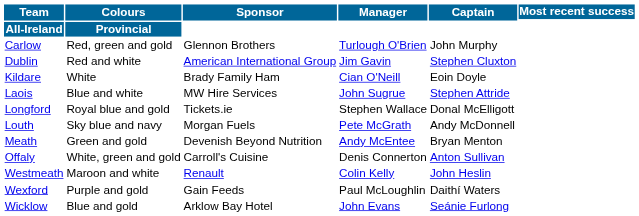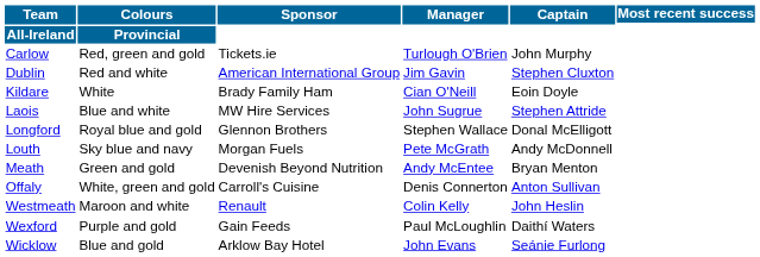 <table cellpadding="1" style="margin:1em auto;">
 <tr style="background:#069; color:white;">
 <th rowspan="2">Team</th>
 <th rowspan="2">Colours</th>
 <th rowspan="2">Sponsor</th>
 <th rowspan="2">Manager</th>
 <th rowspan="2">Captain</th>
 <th colspan="2">Most recent success</th>
 </tr>
 <tr>
 </tr>
 <tr style="background:#069; color:white;">
 <th>All-Ireland</th>
 <th>Provincial</th>
 </tr>
 <tr>
 <td><a href='#'>Carlow</a></td>
 <td> Red, green and gold</td>
-<td>Glennon Brothers</td>
+<td>Tickets.ie</td>
 <td><a href='#'>Turlough O'Brien</a></td>
 <td>John Murphy</td>
 <td></td>
 <td></td>
 </tr>
 <tr>
 <td><a href='#'>Dublin</a></td>
 <td> Red and white</td>
 <td><a href='#'>American International Group</a></td>
 <td><a href='#'>Jim Gavin</a></td>
 <td><a href='#'>Stephen Cluxton</a></td>
 <td></td>
 <td></td>
 </tr>
 <tr>
 <td><a href='#'>Kildare</a></td>
 <td> White</td>
 <td>Brady Family Ham</td>
 <td><a href='#'>Cian O'Neill</a></td>
 <td>Eoin Doyle</td>
 <td></td>
 <td></td>
 </tr>
 <tr>
 <td><a href='#'>Laois</a></td>
 <td> Blue and white</td>
 <td>MW Hire Services</td>
 <td><a href='#'>John Sugrue</a></td>
 <td><a href='#'>Stephen Attride</a></td>
 <td></td>
 <td></td>
 </tr>
 <tr>
 <td><a href='#'>Longford</a></td>
 <td> Royal blue and gold</td>
-<td>Tickets.ie</td>
+<td>Glennon Brothers</td>
 <td>Stephen Wallace</td>
 <td>Donal McElligott</td>
 <td></td>
 <td></td>
 </tr>
 <tr>
 <td><a href='#'>Louth</a></td>
 <td> Sky blue and navy</td>
 <td>Morgan Fuels</td>
 <td><a href='#'>Pete McGrath</a></td>
 <td>Andy McDonnell</td>
 <td></td>
 <td></td>
 </tr>
 <tr>
 <td><a href='#'>Meath</a></td>
 <td> Green and gold</td>
 <td>Devenish Beyond Nutrition</td>
 <td><a href='#'>Andy McEntee</a></td>
 <td>Bryan Menton</td>
 <td></td>
 <td></td>
 </tr>
 <tr>
 <td><a href='#'>Offaly</a></td>
 <td> White, green and gold</td>
 <td>Carroll's Cuisine</td>
 <td>Denis Connerton</td>
 <td><a href='#'>Anton Sullivan</a></td>
 <td></td>
 <td></td>
 </tr>
 <tr>
 <td><a href='#'>Westmeath</a></td>
 <td> Maroon and white</td>
 <td><a href='#'>Renault</a></td>
 <td><a href='#'>Colin Kelly</a></td>
 <td><a href='#'>John Heslin</a></td>
 <td></td>
 <td></td>
 </tr>
 <tr>
 <td><a href='#'>Wexford</a></td>
 <td> Purple and gold</td>
 <td>Gain Feeds</td>
 <td>Paul McLoughlin</td>
 <td>Daithí Waters</td>
 <td></td>
 <td></td>
 </tr>
 <tr>
 <td><a href='#'>Wicklow</a></td>
 <td> Blue and gold</td>
 <td>Arklow Bay Hotel</td>
 <td><a href='#'>John Evans</a></td>
 <td><a href='#'>Seánie Furlong</a></td>
 <td></td>
 <td></td>
 </tr>
 </table>
